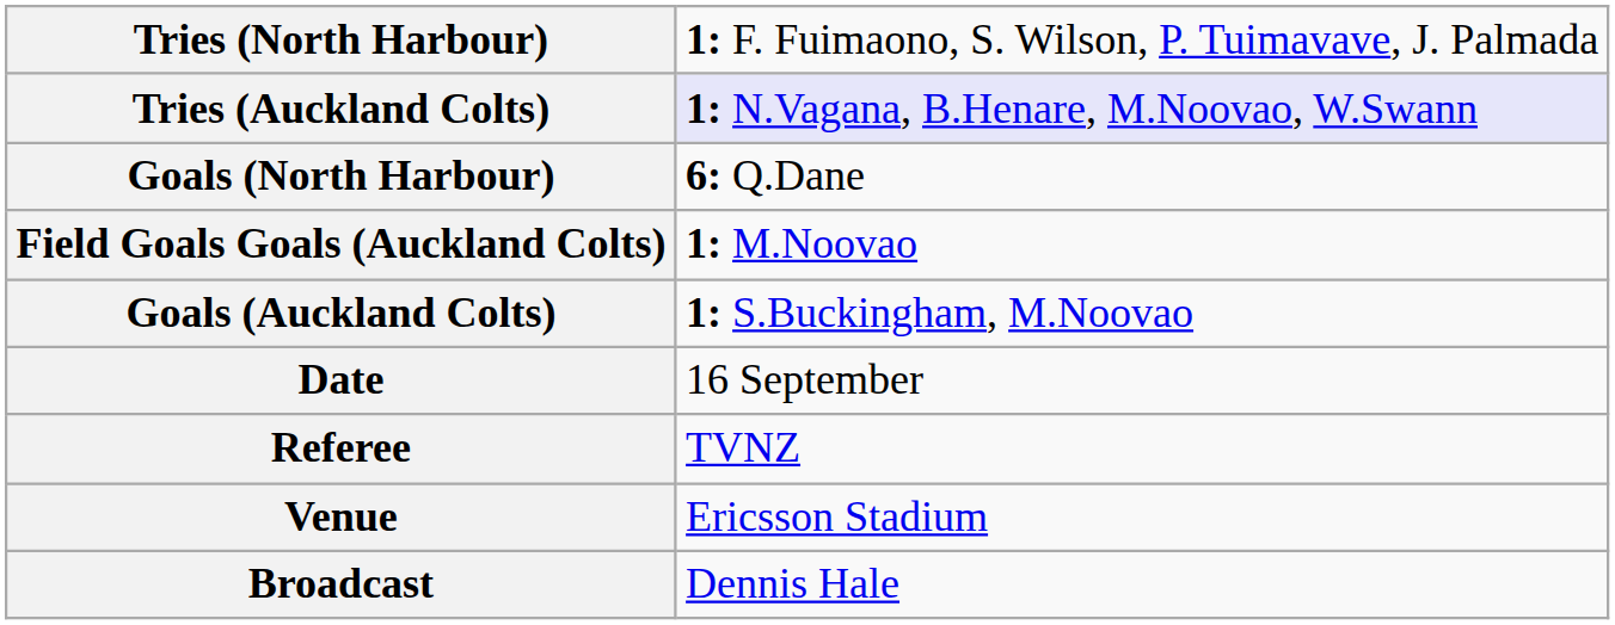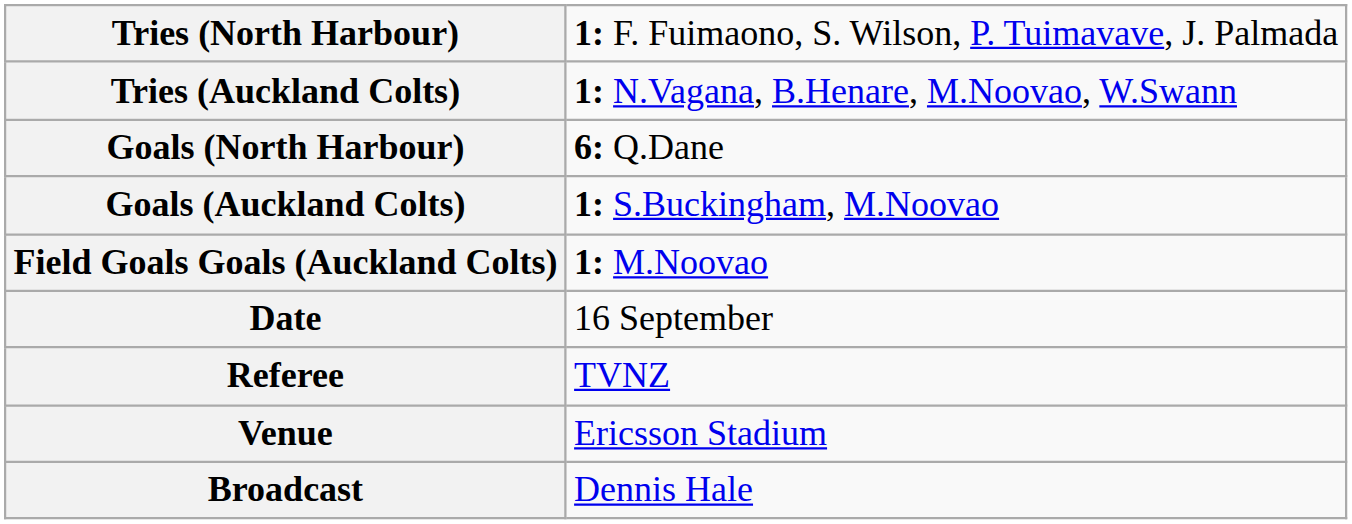 <table class="wikitable">
 <tr>
 <th>Tries (North Harbour)</th>
 <td><strong>1:</strong> F. Fuimaono, S. Wilson, <a href='#'>P. Tuimavave</a>, J. Palmada</td>
 </tr>
 <tr>
 <th>Tries (Auckland Colts)</th>
-<td style="background: lavender;"><strong>1:</strong> <a href='#'>N.Vagana</a>, <a href='#'>B.Henare</a>, <a href='#'>M.Noovao</a>, <a href='#'>W.Swann</a></td>
+<td><strong>1:</strong> <a href='#'>N.Vagana</a>, <a href='#'>B.Henare</a>, <a href='#'>M.Noovao</a>, <a href='#'>W.Swann</a></td>
 </tr>
 <tr>
 <th>Goals (North Harbour)</th>
 <td><strong>6:</strong> Q.Dane</td>
 </tr>
 <tr>
+<th>Goals (Auckland Colts)</th>
+<td><strong>1:</strong> <a href='#'>S.Buckingham</a>, <a href='#'>M.Noovao</a></td>
+</tr>
+<tr>
 <th>Field Goals Goals (Auckland Colts)</th>
 <td><strong>1:</strong> <a href='#'>M.Noovao</a></td>
-</tr>
-<tr>
-<th>Goals (Auckland Colts)</th>
-<td><strong>1:</strong> <a href='#'>S.Buckingham</a>, <a href='#'>M.Noovao</a></td>
 </tr>
 <tr>
 <th>Date</th>
 <td>16 September</td>
 </tr>
 <tr>
 <th>Referee</th>
 <td><a href='#'>TVNZ</a></td>
 </tr>
 <tr>
 <th>Venue</th>
 <td><a href='#'>Ericsson Stadium</a></td>
 </tr>
 <tr>
 <th>Broadcast</th>
 <td><a href='#'>Dennis Hale</a></td>
 </tr>
 </table>
